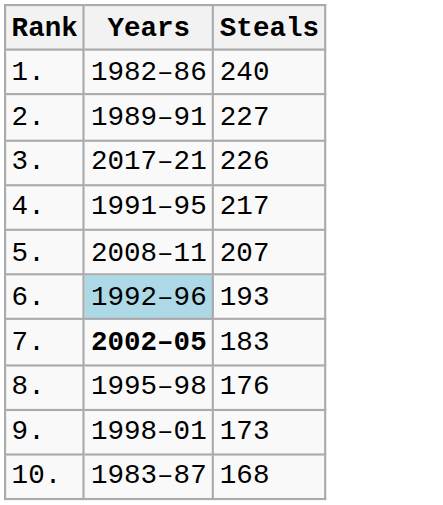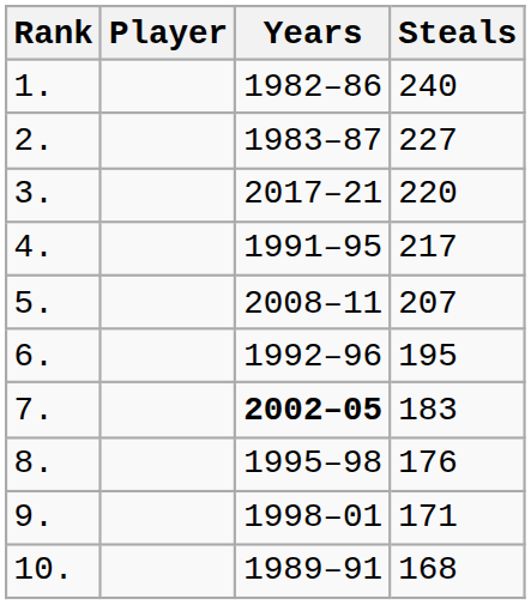 <table class="wikitable sortable">
 <tr>
 <th>Rank</th>
+<th>Player</th>
 <th>Years</th>
 <th>Steals</th>
 </tr>
 <tr>
 <td>1.</td>
+<td></td>
 <td>1982–86</td>
 <td>240</td>
 </tr>
 <tr>
 <td>2.</td>
-<td>1989–91</td>
+<td></td>
+<td>1983–87</td>
 <td>227</td>
 </tr>
 <tr>
 <td>3.</td>
+<td></td>
 <td>2017–21</td>
-<td>226</td>
+<td>220</td>
 </tr>
 <tr>
 <td>4.</td>
+<td></td>
 <td>1991–95</td>
 <td>217</td>
 </tr>
 <tr>
 <td>5.</td>
+<td></td>
 <td>2008–11</td>
 <td>207</td>
 </tr>
 <tr>
 <td>6.</td>
-<td style="background: lightblue;">1992–96</td>
-<td>193</td>
+<td></td>
+<td>1992–96</td>
+<td>195</td>
 </tr>
 <tr>
 <td>7.</td>
+<td></td>
 <td><strong>2002–05</strong></td>
 <td>183</td>
 </tr>
 <tr>
 <td>8.</td>
+<td></td>
 <td>1995–98</td>
 <td>176</td>
 </tr>
 <tr>
 <td>9.</td>
+<td></td>
 <td>1998–01</td>
-<td>173</td>
+<td>171</td>
 </tr>
 <tr>
 <td>10.</td>
-<td>1983–87</td>
+<td></td>
+<td>1989–91</td>
 <td>168</td>
 </tr>
 </table>
